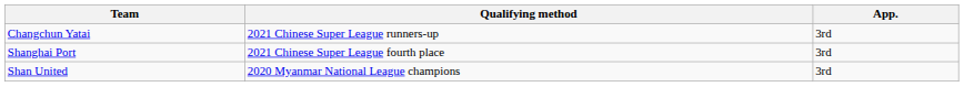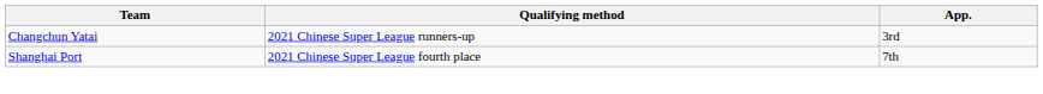 <table class="wikitable" style="table-layout:fixed;width:100%;">
 <tr>
 <th width=25%>Team</th>
 <th width=60%>Qualifying method</th>
 <th width=15%>App. </th>
 </tr>
 <tr>
 <td> <a href='#'>Changchun Yatai</a></td>
 <td><a href='#'>2021 Chinese Super League</a> runners-up</td>
 <td>3rd </td>
 </tr>
 <tr>
 <td> <a href='#'>Shanghai Port</a></td>
 <td><a href='#'>2021 Chinese Super League</a> fourth place</td>
-<td>3rd </td>
-</tr>
-<tr>
-<td> <a href='#'>Shan United</a></td>
-<td><a href='#'>2020 Myanmar National League</a> champions</td>
-<td>3rd </td>
+<td>7th </td>
 </tr>
 </table>
